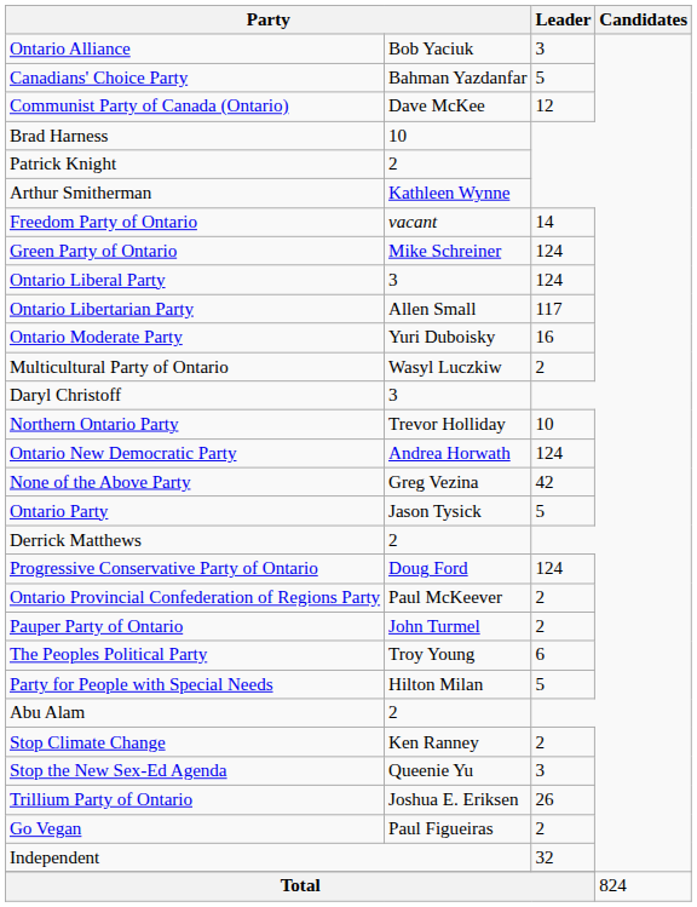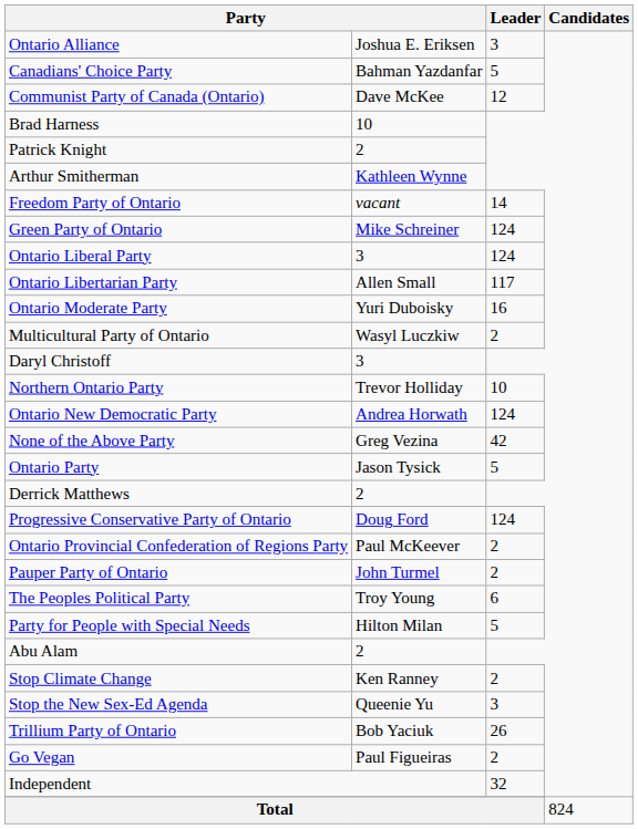 <table class="wikitable sortable">
 <tr>
 <th colspan="2">Party</th>
 <th>Leader</th>
 <th>Candidates</th>
 </tr>
 <tr>
 <td><a href='#'>Ontario Alliance</a></td>
-<td>Bob Yaciuk</td>
+<td>Joshua E. Eriksen</td>
 <td>3</td>
 </tr>
 <tr>
 <td><a href='#'>Canadians' Choice Party</a></td>
 <td>Bahman Yazdanfar</td>
 <td>5</td>
 </tr>
 <tr>
 <td><a href='#'>Communist Party of Canada (Ontario)</a></td>
 <td>Dave McKee</td>
 <td>12</td>
 </tr>
 <tr>
 <td>Brad Harness</td>
 <td>10</td>
 </tr>
 <tr>
 <td>Patrick Knight</td>
 <td>2</td>
 </tr>
 <tr>
 <td>Arthur Smitherman</td>
 <td><a href='#'>Kathleen Wynne</a></td>
 </tr>
 <tr>
 <td><a href='#'>Freedom Party of Ontario</a></td>
 <td><em>vacant</em></td>
 <td>14</td>
 </tr>
 <tr>
 <td><a href='#'>Green Party of Ontario</a></td>
 <td><a href='#'>Mike Schreiner</a></td>
 <td>124</td>
 </tr>
 <tr>
 <td><a href='#'>Ontario Liberal Party</a></td>
 <td>3</td>
 <td>124</td>
 </tr>
 <tr>
 <td><a href='#'>Ontario Libertarian Party</a></td>
 <td>Allen Small</td>
 <td>117</td>
 </tr>
 <tr>
 <td><a href='#'>Ontario Moderate Party</a></td>
 <td>Yuri Duboisky</td>
 <td>16</td>
 </tr>
 <tr>
 <td>Multicultural Party of Ontario</td>
 <td>Wasyl Luczkiw</td>
 <td>2</td>
 </tr>
 <tr>
 <td>Daryl Christoff</td>
 <td>3</td>
 </tr>
 <tr>
 <td><a href='#'>Northern Ontario Party</a></td>
 <td>Trevor Holliday</td>
 <td>10</td>
 </tr>
 <tr>
 <td><a href='#'>Ontario New Democratic Party</a></td>
 <td><a href='#'>Andrea Horwath</a></td>
 <td>124</td>
 </tr>
 <tr>
 <td><a href='#'>None of the Above Party</a></td>
 <td>Greg Vezina</td>
 <td>42</td>
 </tr>
 <tr>
 <td><a href='#'>Ontario Party</a></td>
 <td>Jason Tysick</td>
 <td>5</td>
 </tr>
 <tr>
 <td>Derrick Matthews</td>
 <td>2</td>
 </tr>
 <tr>
 <td><a href='#'>Progressive Conservative Party of Ontario</a></td>
 <td><a href='#'>Doug Ford</a></td>
 <td>124</td>
 </tr>
 <tr>
 <td><a href='#'>Ontario Provincial Confederation of Regions Party</a></td>
 <td>Paul McKeever</td>
 <td>2</td>
 </tr>
 <tr>
 <td><a href='#'>Pauper Party of Ontario</a></td>
 <td><a href='#'>John Turmel</a></td>
 <td>2</td>
 </tr>
 <tr>
 <td><a href='#'>The Peoples Political Party</a></td>
 <td>Troy Young</td>
 <td>6</td>
 </tr>
 <tr>
 <td><a href='#'>Party for People with Special Needs</a></td>
 <td>Hilton Milan</td>
 <td>5</td>
 </tr>
 <tr>
 <td>Abu Alam</td>
 <td>2</td>
 </tr>
 <tr>
 <td><a href='#'>Stop Climate Change</a></td>
 <td>Ken Ranney</td>
 <td>2</td>
 </tr>
 <tr>
 <td><a href='#'>Stop the New Sex-Ed Agenda</a></td>
 <td>Queenie Yu</td>
 <td>3</td>
 </tr>
 <tr>
 <td><a href='#'>Trillium Party of Ontario</a></td>
-<td>Joshua E. Eriksen</td>
+<td>Bob Yaciuk</td>
 <td>26</td>
 </tr>
 <tr>
 <td><a href='#'>Go Vegan</a></td>
 <td>Paul Figueiras</td>
 <td>2</td>
 </tr>
 <tr>
 <td colspan="2">Independent</td>
 <td>32</td>
 </tr>
 <tr>
 </tr>
 <tr class="sortbottom">
 <th colspan="3"><strong>Total</strong></th>
 <td>824</td>
 </tr>
 </table>
